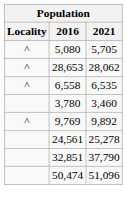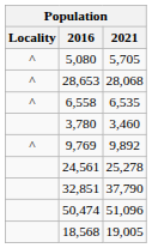 <table class="wikitable sortable" style="text-align:center;">
 <tr>
 <th colspan="3" style="text-align:center;  font-weight:bold">Population</th>
 </tr>
 <tr>
 <th style="text-align:center; background:  font-weight:bold">Locality</th>
 <th style="text-align:center; background:  font-weight:bold"><strong>2016</strong></th>
 <th style="text-align:center; background:  font-weight:bold"><strong>2021</strong></th>
 </tr>
 <tr>
 <td>^</td>
 <td>5,080</td>
 <td>5,705</td>
 </tr>
 <tr>
 <td>^</td>
 <td>28,653</td>
-<td>28,062</td>
+<td>28,068</td>
 </tr>
 <tr>
 <td>^</td>
 <td>6,558</td>
 <td>6,535</td>
 </tr>
 <tr>
 <td></td>
 <td>3,780</td>
 <td>3,460</td>
 </tr>
 <tr>
 <td>^</td>
 <td>9,769</td>
 <td>9,892</td>
 </tr>
 <tr>
 <td></td>
 <td>24,561</td>
 <td>25,278</td>
 </tr>
 <tr>
 <td></td>
 <td>32,851</td>
 <td>37,790</td>
 </tr>
 <tr>
 <td></td>
 <td>50,474</td>
 <td>51,096</td>
 </tr>
+<tr>
+<td></td>
+<td>18,568</td>
+<td>19,005</td>
+</tr>
 </table>
